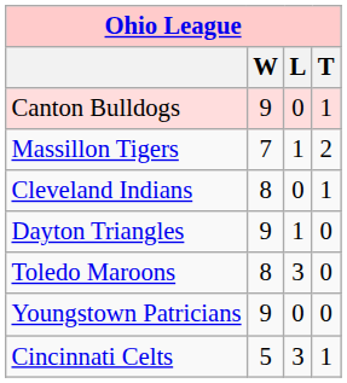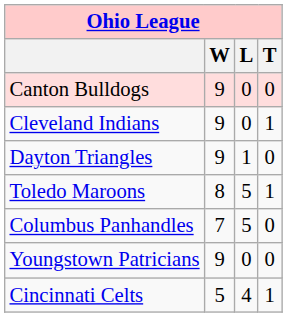 <table class="wikitable" style="font-size: 95%;">
 <tr>
 <th colspan="4" style="background-color: #FFCBCB;" align="center" valign="middle"><a href='#'>Ohio League</a></th>
 </tr>
 <tr>
 <th></th>
 <th>W</th>
 <th>L</th>
 <th>T</th>
 </tr>
 <tr style="background: #ffdddd;">
 <td>Canton Bulldogs</td>
 <td align="center">9</td>
 <td align="center">0</td>
-<td align="center">1</td>
-</tr>
-<tr>
-<td><a href='#'>Massillon Tigers</a></td>
-<td align="center">7</td>
-<td align="center">1</td>
-<td align="center">2</td>
+<td align="center">0</td>
 </tr>
 <tr>
 <td><a href='#'>Cleveland Indians</a></td>
-<td align="center">8</td>
+<td align="center">9</td>
 <td align="center">0</td>
 <td align="center">1</td>
 </tr>
 <tr>
 <td><a href='#'>Dayton Triangles</a></td>
 <td align="center">9</td>
 <td align="center">1</td>
 <td align="center">0</td>
 </tr>
 <tr>
 <td><a href='#'>Toledo Maroons</a></td>
 <td align="center">8</td>
-<td align="center">3</td>
+<td align="center">5</td>
+<td align="center">1</td>
+</tr>
+<tr>
+<td><a href='#'>Columbus Panhandles</a></td>
+<td align="center">7</td>
+<td align="center">5</td>
 <td align="center">0</td>
 </tr>
 <tr>
 <td><a href='#'>Youngstown Patricians</a></td>
 <td align="center">9</td>
 <td align="center">0</td>
 <td align="center">0</td>
 </tr>
 <tr>
 <td><a href='#'>Cincinnati Celts</a></td>
 <td align="center">5</td>
-<td align="center">3</td>
+<td align="center">4</td>
 <td align="center">1</td>
 </tr>
 </table>
